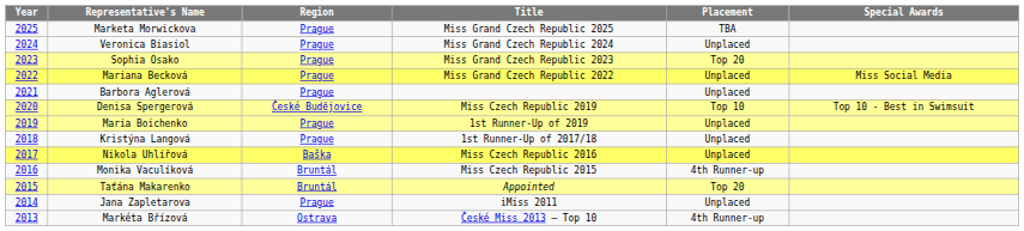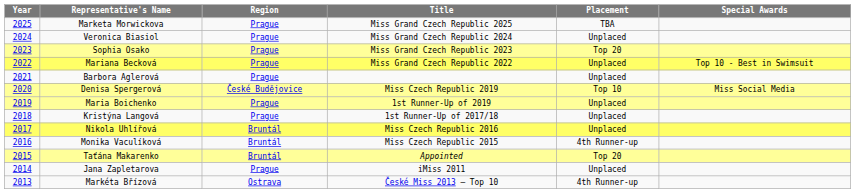 <table class="wikitable" style="font-size: 90%; text-align:center; width:100%">
 <tr>
 <th style="background-color:#787878;color:#FFFFFF;">Year</th>
 <th style="background-color:#787878;color:#FFFFFF;">Representative's Name</th>
 <th style="background-color:#787878;color:#FFFFFF;">Region</th>
 <th style="background-color:#787878;color:#FFFFFF;">Title</th>
 <th style="background-color:#787878;color:#FFFFFF;">Placement</th>
 <th style="background-color:#787878;color:#FFFFFF;">Special Awards</th>
 </tr>
 <tr>
 <td><a href='#'>2025</a></td>
 <td>Marketa Morwickova</td>
 <td><a href='#'>Prague</a></td>
 <td>Miss Grand Czech Republic 2025</td>
 <td>TBA</td>
 </tr>
 <tr>
 <td><a href='#'>2024</a></td>
 <td>Veronica Biasiol</td>
 <td><a href='#'>Prague</a></td>
 <td>Miss Grand Czech Republic 2024</td>
 <td>Unplaced</td>
 <td></td>
 </tr>
 <tr style="background-color:#FFFF99; ">
 <td><a href='#'>2023</a></td>
 <td>Sophia Osako</td>
 <td><a href='#'>Prague</a></td>
 <td>Miss Grand Czech Republic 2023</td>
 <td>Top 20</td>
 <td></td>
 </tr>
 <tr style="background-color:#FFFF66; ">
 <td><a href='#'>2022</a></td>
 <td>Mariana Becková</td>
 <td><a href='#'>Prague</a></td>
 <td>Miss Grand Czech Republic 2022</td>
 <td>Unplaced</td>
-<td>Miss Social Media</td>
+<td>Top 10 - Best in Swimsuit</td>
 </tr>
 <tr>
 <td><a href='#'>2021</a></td>
 <td>Barbora Aglerová</td>
 <td><a href='#'>Prague</a></td>
 <td></td>
 <td>Unplaced</td>
 <td></td>
 </tr>
 <tr style="background-color:#FFFF99; ">
 <td><a href='#'>2020</a></td>
 <td>Denisa Spergerová</td>
 <td><a href='#'>České Budějovice</a></td>
 <td>Miss Czech Republic 2019</td>
 <td>Top 10</td>
-<td>Top 10 - Best in Swimsuit</td>
+<td>Miss Social Media</td>
 </tr>
 <tr style="background-color:#FFFF99; ">
 <td><a href='#'>2019</a></td>
 <td>Maria Boichenko</td>
 <td><a href='#'>Prague</a></td>
 <td>1st Runner-Up of 2019</td>
 <td>Unplaced</td>
 <td></td>
 </tr>
 <tr>
 <td><a href='#'>2018</a></td>
 <td>Kristýna Langová</td>
 <td><a href='#'>Prague</a></td>
 <td>1st Runner-Up of 2017/18</td>
 <td>Unplaced</td>
 <td></td>
 </tr>
 <tr style="background-color:#FFFF66;">
 <td><a href='#'>2017</a></td>
 <td>Nikola Uhlířová</td>
-<td><a href='#'>Baška</a></td>
+<td><a href='#'>Bruntál</a></td>
 <td>Miss Czech Republic 2016</td>
 <td>Unplaced</td>
 <td></td>
 </tr>
 <tr>
 <td><a href='#'>2016</a></td>
 <td>Monika Vaculíková</td>
 <td><a href='#'>Bruntál</a></td>
 <td>Miss Czech Republic 2015</td>
 <td>4th Runner-up</td>
 <td></td>
 </tr>
 <tr style="background-color:#FFFF99; ">
 <td><a href='#'>2015</a></td>
 <td>Taťána Makarenko</td>
 <td><a href='#'>Bruntál</a></td>
 <td><em>Appointed</em></td>
 <td>Top 20</td>
 <td></td>
 </tr>
 <tr>
 <td><a href='#'>2014</a></td>
 <td>Jana Zapletarova</td>
 <td><a href='#'>Prague</a></td>
 <td>iMiss 2011</td>
 <td>Unplaced</td>
 <td></td>
 </tr>
 <tr>
 <td><a href='#'>2013</a></td>
 <td>Markéta Břízová</td>
 <td><a href='#'>Ostrava</a></td>
 <td><a href='#'>České Miss 2013</a> – Top 10</td>
 <td>4th Runner-up</td>
 <td></td>
 </tr>
 </table>
